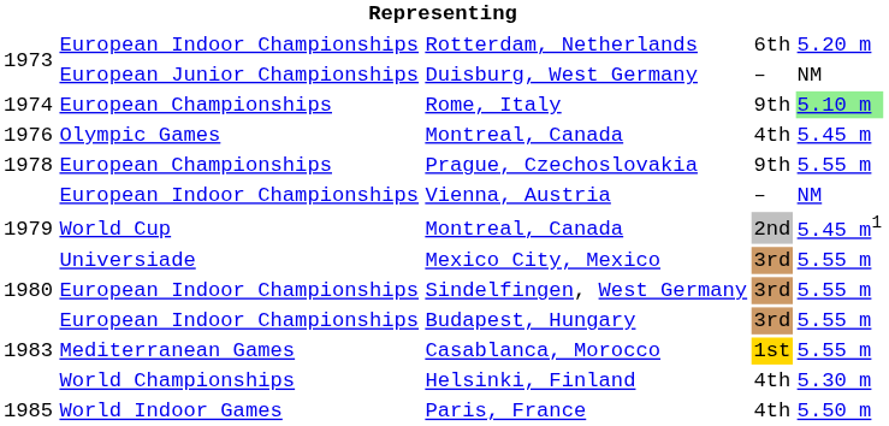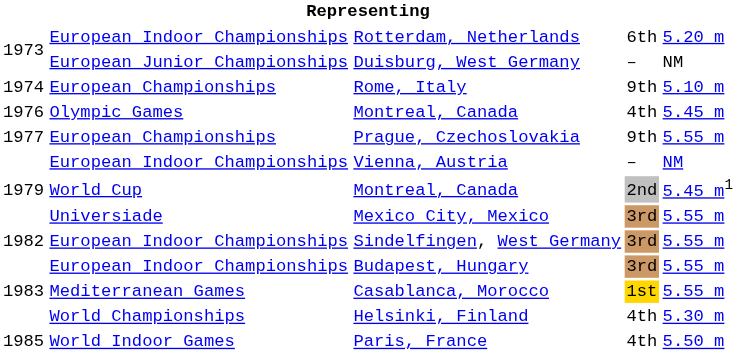 <table>
 <tr>
 <th colspan="5">Representing </th>
 </tr>
 <tr>
 <td rowspan=2>1973</td>
 <td><a href='#'>European Indoor Championships</a></td>
 <td><a href='#'>Rotterdam, Netherlands</a></td>
 <td>6th</td>
 <td><a href='#'>5.20 m</a></td>
 </tr>
 <tr>
 <td><a href='#'>European Junior Championships</a></td>
 <td><a href='#'>Duisburg, West Germany</a></td>
 <td>–</td>
 <td>NM</td>
 </tr>
 <tr>
 <td>1974</td>
 <td><a href='#'>European Championships</a></td>
 <td><a href='#'>Rome, Italy</a></td>
 <td>9th</td>
-<td style="background: lightgreen;"><a href='#'>5.10 m</a></td>
+<td><a href='#'>5.10 m</a></td>
 </tr>
 <tr>
 <td>1976</td>
 <td><a href='#'>Olympic Games</a></td>
 <td><a href='#'>Montreal, Canada</a></td>
 <td>4th</td>
 <td><a href='#'>5.45 m</a></td>
 </tr>
 <tr>
-<td>1978</td>
+<td>1977</td>
 <td><a href='#'>European Championships</a></td>
 <td><a href='#'>Prague, Czechoslovakia</a></td>
 <td>9th</td>
 <td><a href='#'>5.55 m</a></td>
 </tr>
 <tr>
 <td rowspan=3>1979</td>
 <td><a href='#'>European Indoor Championships</a></td>
 <td><a href='#'>Vienna, Austria</a></td>
 <td>–</td>
 <td><a href='#'>NM</a></td>
 </tr>
 <tr>
 <td><a href='#'>World Cup</a></td>
 <td><a href='#'>Montreal, Canada</a></td>
 <td bgcolor="silver">2nd</td>
 <td><a href='#'>5.45 m</a><sup>1</sup></td>
 </tr>
 <tr>
 <td><a href='#'>Universiade</a></td>
 <td><a href='#'>Mexico City, Mexico</a></td>
 <td bgcolor="cc9966">3rd</td>
 <td><a href='#'>5.55 m</a></td>
 </tr>
 <tr>
-<td>1980</td>
+<td>1982</td>
 <td><a href='#'>European Indoor Championships</a></td>
 <td><a href='#'>Sindelfingen</a>, <a href='#'>West Germany</a></td>
 <td bgcolor="cc9966">3rd</td>
 <td><a href='#'>5.55 m</a></td>
 </tr>
 <tr>
 <td rowspan=3>1983</td>
 <td><a href='#'>European Indoor Championships</a></td>
 <td><a href='#'>Budapest, Hungary</a></td>
 <td bgcolor="cc9966">3rd</td>
 <td><a href='#'>5.55 m</a></td>
 </tr>
 <tr>
 <td><a href='#'>Mediterranean Games</a></td>
 <td><a href='#'>Casablanca, Morocco</a></td>
 <td bgcolor="gold">1st</td>
 <td><a href='#'>5.55 m</a></td>
 </tr>
 <tr>
 <td><a href='#'>World Championships</a></td>
 <td><a href='#'>Helsinki, Finland</a></td>
 <td>4th</td>
 <td><a href='#'>5.30 m</a></td>
 </tr>
 <tr>
 <td>1985</td>
 <td><a href='#'>World Indoor Games</a></td>
 <td><a href='#'>Paris, France</a></td>
 <td>4th</td>
 <td><a href='#'>5.50 m</a></td>
 </tr>
 </table>
